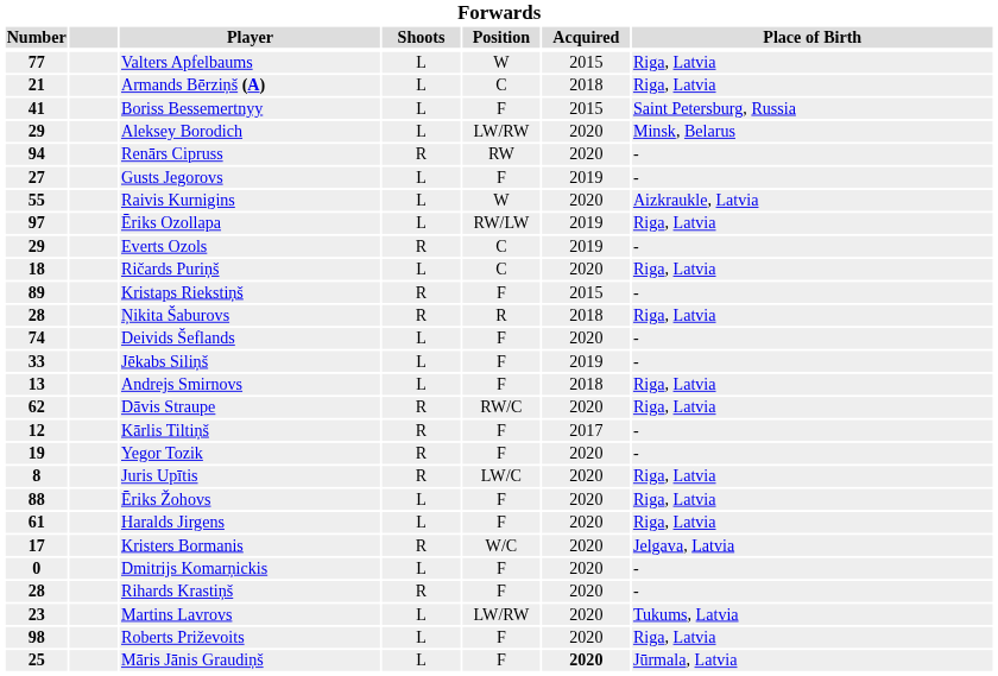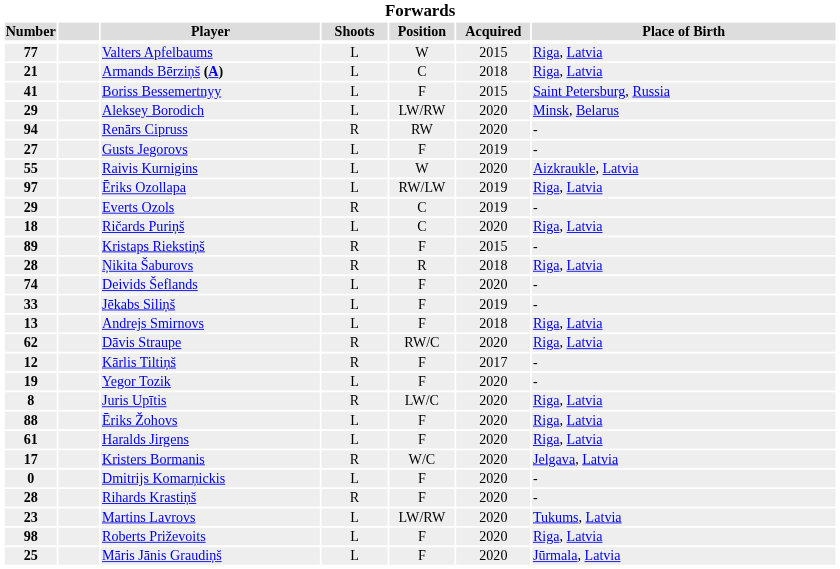 <table width=75%>
 <tr>
 <th colspan=7><big>Forwards</big></th>
 </tr>
 <tr bgcolor="#dddddd">
 <th width=5%>Number</th>
 <th width=5%></th>
 <th !width=15%>Player</th>
 <th width=8%>Shoots</th>
 <th width=8%>Position</th>
 <th width=9%>Acquired</th>
 <th width=37%>Place of Birth</th>
 </tr>
 <tr>
 </tr>
 <tr bgcolor="#eeeeee">
 <td align=center><strong>77</strong></td>
 <td align=center></td>
 <td><a href='#'>Valters Apfelbaums</a></td>
 <td align=center>L</td>
 <td align=center>W</td>
 <td align=center>2015</td>
 <td><a href='#'>Riga</a>, <a href='#'>Latvia</a></td>
 </tr>
 <tr bgcolor="#eeeeee">
 <td align=center><strong>21</strong></td>
 <td align=center></td>
 <td><a href='#'>Armands Bērziņš</a> <strong>(<a href='#'>A</a>)</strong></td>
 <td align=center>L</td>
 <td align=center>C</td>
 <td align=center>2018</td>
 <td><a href='#'>Riga</a>, <a href='#'>Latvia</a></td>
 </tr>
 <tr bgcolor="#eeeeee">
 <td align=center><strong>41</strong></td>
 <td align=center></td>
 <td><a href='#'>Boriss Bessemertnyy</a></td>
 <td align=center>L</td>
 <td align=center>F</td>
 <td align=center>2015</td>
 <td><a href='#'>Saint Petersburg</a>, <a href='#'>Russia</a></td>
 </tr>
 <tr bgcolor="#eeeeee">
 <td align=center><strong>29</strong></td>
 <td align=center></td>
 <td><a href='#'>Aleksey Borodich</a></td>
 <td align=center>L</td>
 <td align=center>LW/RW</td>
 <td align=center>2020</td>
 <td><a href='#'>Minsk</a>, <a href='#'>Belarus</a></td>
 </tr>
 <tr bgcolor="#eeeeee">
 <td align=center><strong>94</strong></td>
 <td align=center></td>
 <td><a href='#'>Renārs Cipruss</a></td>
 <td align=center>R</td>
 <td align=center>RW</td>
 <td align=center>2020</td>
 <td>-</td>
 </tr>
 <tr bgcolor="#eeeeee">
 <td align=center><strong>27</strong></td>
 <td align=center></td>
 <td><a href='#'>Gusts Jegorovs</a></td>
 <td align=center>L</td>
 <td align=center>F</td>
 <td align=center>2019</td>
 <td>-</td>
 </tr>
 <tr bgcolor="#eeeeee">
 <td align=center><strong>55</strong></td>
 <td align=center></td>
 <td><a href='#'>Raivis Kurnigins</a></td>
 <td align=center>L</td>
 <td align=center>W</td>
 <td align=center>2020</td>
 <td><a href='#'>Aizkraukle</a>, <a href='#'>Latvia</a></td>
 </tr>
 <tr bgcolor="#eeeeee">
 <td align=center><strong>97</strong></td>
 <td align=center></td>
 <td><a href='#'>Ēriks Ozollapa</a></td>
 <td align=center>L</td>
 <td align=center>RW/LW</td>
 <td align=center>2019</td>
 <td><a href='#'>Riga</a>, <a href='#'>Latvia</a></td>
 </tr>
 <tr bgcolor="#eeeeee">
 <td align=center><strong>29</strong></td>
 <td align=center></td>
 <td><a href='#'>Everts Ozols</a></td>
 <td align=center>R</td>
 <td align=center>C</td>
 <td align=center>2019</td>
 <td>-</td>
 </tr>
 <tr bgcolor="#eeeeee">
 <td align=center><strong>18</strong></td>
 <td align=center></td>
 <td><a href='#'>Ričards Puriņš</a></td>
 <td align=center>L</td>
 <td align=center>C</td>
 <td align=center>2020</td>
 <td><a href='#'>Riga</a>, <a href='#'>Latvia</a></td>
 </tr>
 <tr bgcolor="#eeeeee">
 <td align=center><strong>89</strong></td>
 <td align=center></td>
 <td><a href='#'>Kristaps Riekstiņš</a></td>
 <td align=center>R</td>
 <td align=center>F</td>
 <td align=center>2015</td>
 <td>-</td>
 </tr>
 <tr bgcolor="#eeeeee">
 <td align=center><strong>28</strong></td>
 <td align=center></td>
 <td><a href='#'>Ņikita Šaburovs</a></td>
 <td align=center>R</td>
 <td align=center>R</td>
 <td align=center>2018</td>
 <td><a href='#'>Riga</a>, <a href='#'>Latvia</a></td>
 </tr>
 <tr bgcolor="#eeeeee">
 <td align=center><strong>74</strong></td>
 <td align=center></td>
 <td><a href='#'>Deivids Šeflands</a></td>
 <td align=center>L</td>
 <td align=center>F</td>
 <td align=center>2020</td>
 <td>-</td>
 </tr>
 <tr bgcolor="#eeeeee">
 <td align=center><strong>33</strong></td>
 <td align=center></td>
 <td><a href='#'>Jēkabs Siliņš</a></td>
 <td align=center>L</td>
 <td align=center>F</td>
 <td align=center>2019</td>
 <td>-</td>
 </tr>
 <tr bgcolor="#eeeeee">
 <td align=center><strong>13</strong></td>
 <td align=center></td>
 <td><a href='#'>Andrejs Smirnovs</a></td>
 <td align=center>L</td>
 <td align=center>F</td>
 <td align=center>2018</td>
 <td><a href='#'>Riga</a>, <a href='#'>Latvia</a></td>
 </tr>
 <tr bgcolor="#eeeeee">
 <td align=center><strong>62</strong></td>
 <td align=center></td>
 <td><a href='#'>Dāvis Straupe</a></td>
 <td align=center>R</td>
 <td align=center>RW/C</td>
 <td align=center>2020</td>
 <td><a href='#'>Riga</a>, <a href='#'>Latvia</a></td>
 </tr>
 <tr bgcolor="#eeeeee">
 <td align=center><strong>12</strong></td>
 <td align=center></td>
 <td><a href='#'>Kārlis Tiltiņš</a></td>
 <td align=center>R</td>
 <td align=center>F</td>
 <td align=center>2017</td>
 <td>-</td>
 </tr>
 <tr bgcolor="#eeeeee">
 <td align=center><strong>19</strong></td>
 <td align=center></td>
 <td><a href='#'>Yegor Tozik</a></td>
-<td align=center>R</td>
+<td align=center>L</td>
 <td align=center>F</td>
 <td align=center>2020</td>
 <td>-</td>
 </tr>
 <tr bgcolor="#eeeeee">
 <td align=center><strong>8</strong></td>
 <td align=center></td>
 <td><a href='#'>Juris Upītis</a></td>
 <td align=center>R</td>
 <td align=center>LW/C</td>
 <td align=center>2020</td>
 <td><a href='#'>Riga</a>, <a href='#'>Latvia</a></td>
 </tr>
 <tr bgcolor="#eeeeee">
 <td align=center><strong>88</strong></td>
 <td align=center></td>
 <td><a href='#'>Ēriks Žohovs</a></td>
 <td align=center>L</td>
 <td align=center>F</td>
 <td align=center>2020</td>
 <td><a href='#'>Riga</a>, <a href='#'>Latvia</a></td>
 </tr>
 <tr bgcolor="#eeeeee">
 <td align=center><strong>61</strong></td>
 <td align=center></td>
 <td><a href='#'>Haralds Jirgens</a></td>
 <td align=center>L</td>
 <td align=center>F</td>
 <td align=center>2020</td>
 <td><a href='#'>Riga</a>, <a href='#'>Latvia</a></td>
 </tr>
 <tr bgcolor="#eeeeee">
 <td align=center><strong>17</strong></td>
 <td align=center></td>
 <td><a href='#'>Kristers Bormanis</a></td>
 <td align=center>R</td>
 <td align=center>W/C</td>
 <td align=center>2020</td>
 <td><a href='#'>Jelgava</a>, <a href='#'>Latvia</a></td>
 </tr>
 <tr bgcolor="#eeeeee">
 <td align=center><strong>0</strong></td>
 <td align=center></td>
 <td><a href='#'>Dmitrijs Komarņickis</a></td>
 <td align=center>L</td>
 <td align=center>F</td>
 <td align=center>2020</td>
 <td>-</td>
 </tr>
 <tr bgcolor="#eeeeee">
 <td align=center><strong>28</strong></td>
 <td align=center></td>
 <td><a href='#'>Rihards Krastiņš</a></td>
 <td align=center>R</td>
 <td align=center>F</td>
 <td align=center>2020</td>
 <td>-</td>
 </tr>
 <tr bgcolor="#eeeeee">
 <td align=center><strong>23</strong></td>
 <td align=center></td>
 <td><a href='#'>Martins Lavrovs</a></td>
 <td align=center>L</td>
 <td align=center>LW/RW</td>
 <td align=center>2020</td>
 <td><a href='#'>Tukums</a>, <a href='#'>Latvia</a></td>
 </tr>
 <tr bgcolor="#eeeeee">
 <td align=center><strong>98</strong></td>
 <td align=center></td>
 <td><a href='#'>Roberts Priževoits</a></td>
 <td align=center>L</td>
 <td align=center>F</td>
 <td align=center>2020</td>
 <td><a href='#'>Riga</a>, <a href='#'>Latvia</a></td>
 </tr>
 <tr bgcolor="#eeeeee">
 <td align=center><strong>25</strong></td>
 <td align=center></td>
 <td><a href='#'>Māris Jānis Graudiņš</a></td>
 <td align=center>L</td>
 <td align=center>F</td>
-<td align=center><strong>2020</strong></td>
+<td align=center>2020</td>
 <td><a href='#'>Jūrmala</a>, <a href='#'>Latvia</a></td>
 </tr>
 </table>
